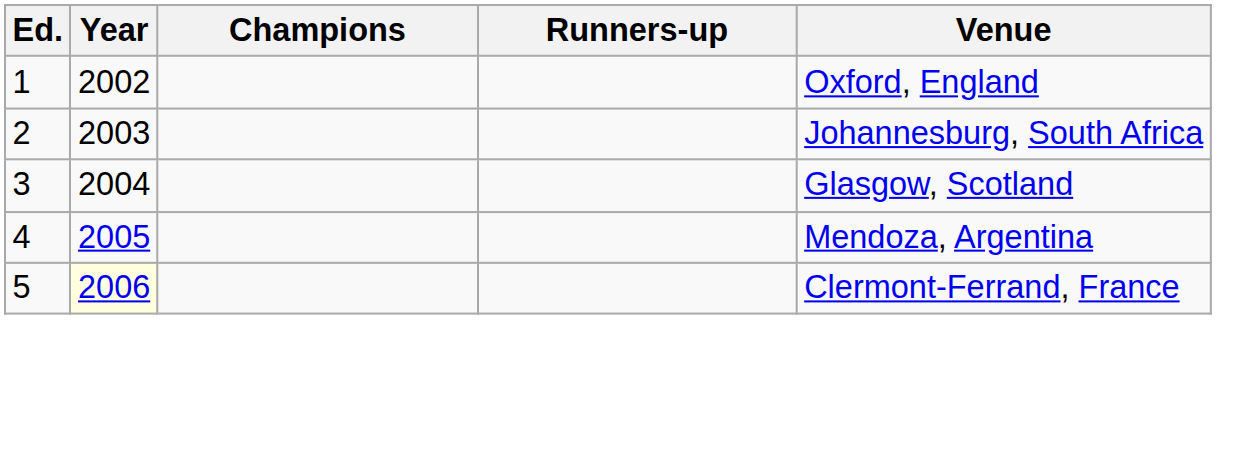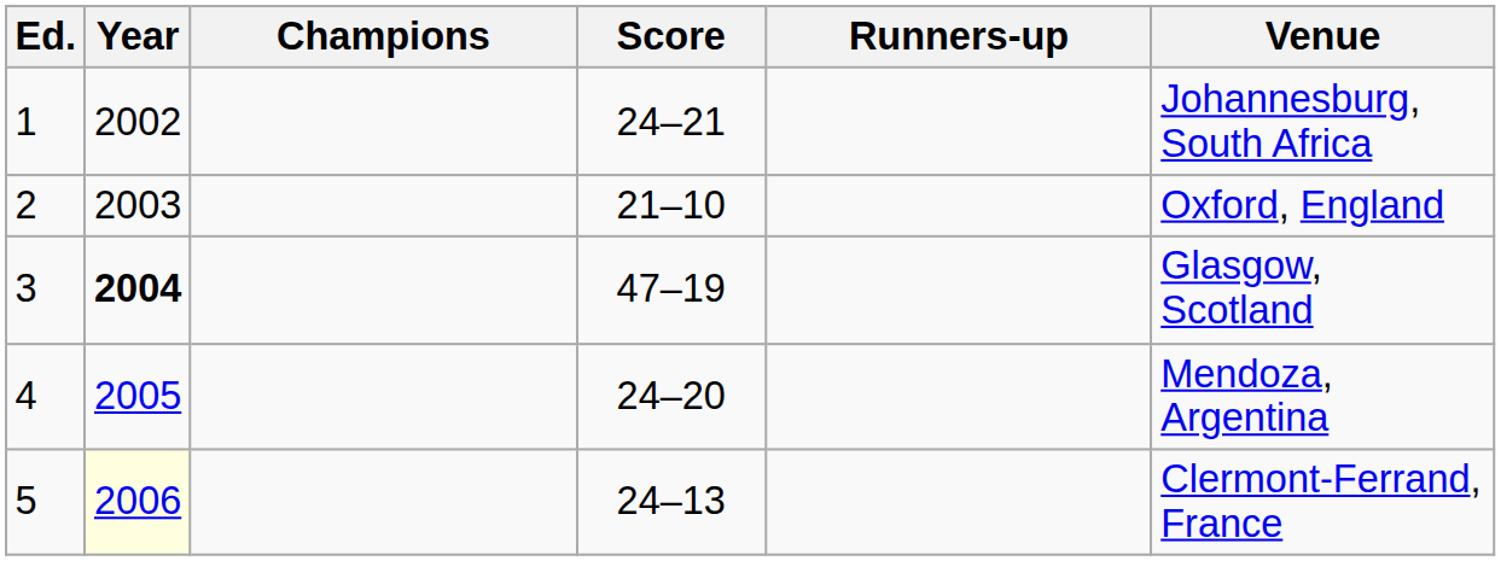 <table class="wikitable">
 <tr>
 <th>Ed.</th>
 <th>Year</th>
 <th width=150px>Champions</th>
+<th width=70px>Score</th>
 <th width=150px>Runners-up</th>
 <th>Venue</th>
 </tr>
 <tr>
 <td>1</td>
 <td>2002</td>
 <td align="right"><strong></strong></td>
+<td align="center">24–21</td>
 <td></td>
-<td><a href='#'>Oxford</a>, <a href='#'>England</a></td>
+<td><a href='#'>Johannesburg</a>, <a href='#'>South Africa</a></td>
 </tr>
 <tr>
 <td>2</td>
 <td>2003</td>
 <td align="right"><strong></strong></td>
+<td align="center">21–10</td>
 <td></td>
-<td><a href='#'>Johannesburg</a>, <a href='#'>South Africa</a></td>
+<td><a href='#'>Oxford</a>, <a href='#'>England</a></td>
 </tr>
 <tr>
 <td>3</td>
-<td>2004</td>
+<td><strong>2004</strong></td>
 <td align="right"><strong></strong></td>
+<td align="center">47–19</td>
 <td></td>
 <td><a href='#'>Glasgow</a>, <a href='#'>Scotland</a></td>
 </tr>
 <tr>
 <td>4</td>
 <td><a href='#'>2005</a></td>
 <td align="right"><strong></strong></td>
+<td align="center">24–20</td>
 <td></td>
 <td><a href='#'>Mendoza</a>, <a href='#'>Argentina</a></td>
 </tr>
 <tr>
 <td>5</td>
 <td style="background: lightyellow;"><a href='#'>2006</a></td>
 <td align="right"><strong></strong></td>
+<td align="center">24–13</td>
 <td></td>
 <td><a href='#'>Clermont-Ferrand</a>, <a href='#'>France</a></td>
 </tr>
 </table>
